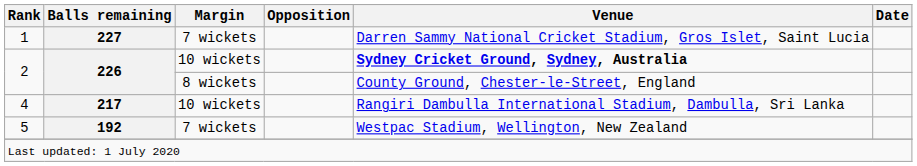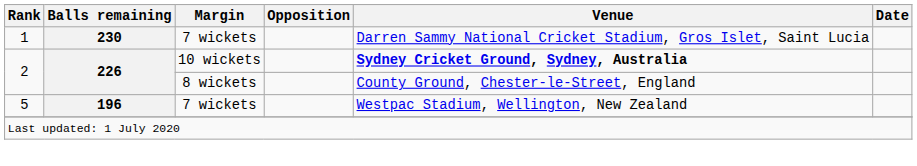 <table class="wikitable plainrowheaders sortable">
 <tr>
 <th scope=col>Rank</th>
 <th scope=col>Balls remaining</th>
 <th scope=col>Margin</th>
 <th scope=col>Opposition</th>
 <th scope=col>Venue</th>
 <th scope=col>Date</th>
 </tr>
 <tr>
 <td align=center>1</td>
-<th scope=row style=text-align:center;>227</th>
+<th scope=row style=text-align:center;>230</th>
 <td scope=row style=text-align:center;>7 wickets</td>
 <td></td>
 <td><a href='#'>Darren Sammy National Cricket Stadium</a>, <a href='#'>Gros Islet</a>, Saint Lucia</td>
 <td></td>
 </tr>
 <tr>
 <td align=center rowspan=2>2</td>
 <th scope=row style=text-align:center; rowspan=2>226</th>
 <td scope=row style=text-align:center;>10 wickets</td>
 <td></td>
 <td><strong><a href='#'>Sydney Cricket Ground</a>, <a href='#'>Sydney</a>, Australia</strong></td>
 <td></td>
 </tr>
 <tr>
 <td scope=row style=text-align:center;>8 wickets</td>
 <td></td>
 <td><a href='#'>County Ground</a>, <a href='#'>Chester-le-Street</a>, England</td>
 <td> </td>
 </tr>
 <tr>
-<td align=center>4</td>
-<th scope=row style=text-align:center;>217</th>
-<td scope=row style=text-align:center;>10 wickets</td>
-<td></td>
-<td><a href='#'>Rangiri Dambulla International Stadium</a>, <a href='#'>Dambulla</a>, Sri Lanka</td>
-<td></td>
-</tr>
-<tr>
 <td align=center>5</td>
-<th scope=row style=text-align:center;>192</th>
+<th scope=row style=text-align:center;>196</th>
 <td scope=row style=text-align:center;>7 wickets</td>
 <td></td>
 <td><a href='#'>Westpac Stadium</a>, <a href='#'>Wellington</a>, New Zealand</td>
 <td></td>
 </tr>
 <tr>
 </tr>
 <tr class=sortbottom>
 <td colspan=6><small>Last updated: 1 July 2020</small></td>
 </tr>
 </table>
